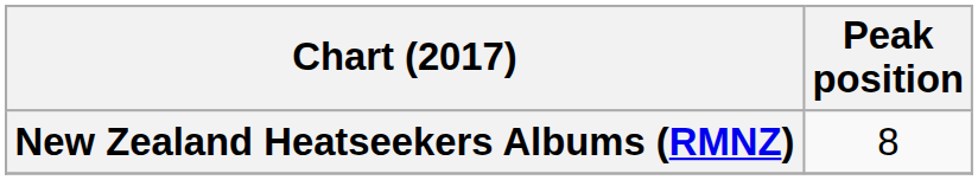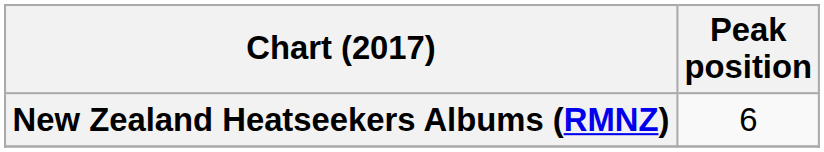 <table class="wikitable sortable plainrowheaders" style="text-align:center">
 <tr>
 <th scope="col">Chart (2017)</th>
 <th scope="col">Peak<br> position</th>
 </tr>
 <tr>
 <th scope="row">New Zealand Heatseekers Albums (<a href='#'>RMNZ</a>)</th>
-<td>8</td>
+<td>6</td>
 </tr>
 <tr>
 </tr>
 <tr>
 </tr>
 </table>
